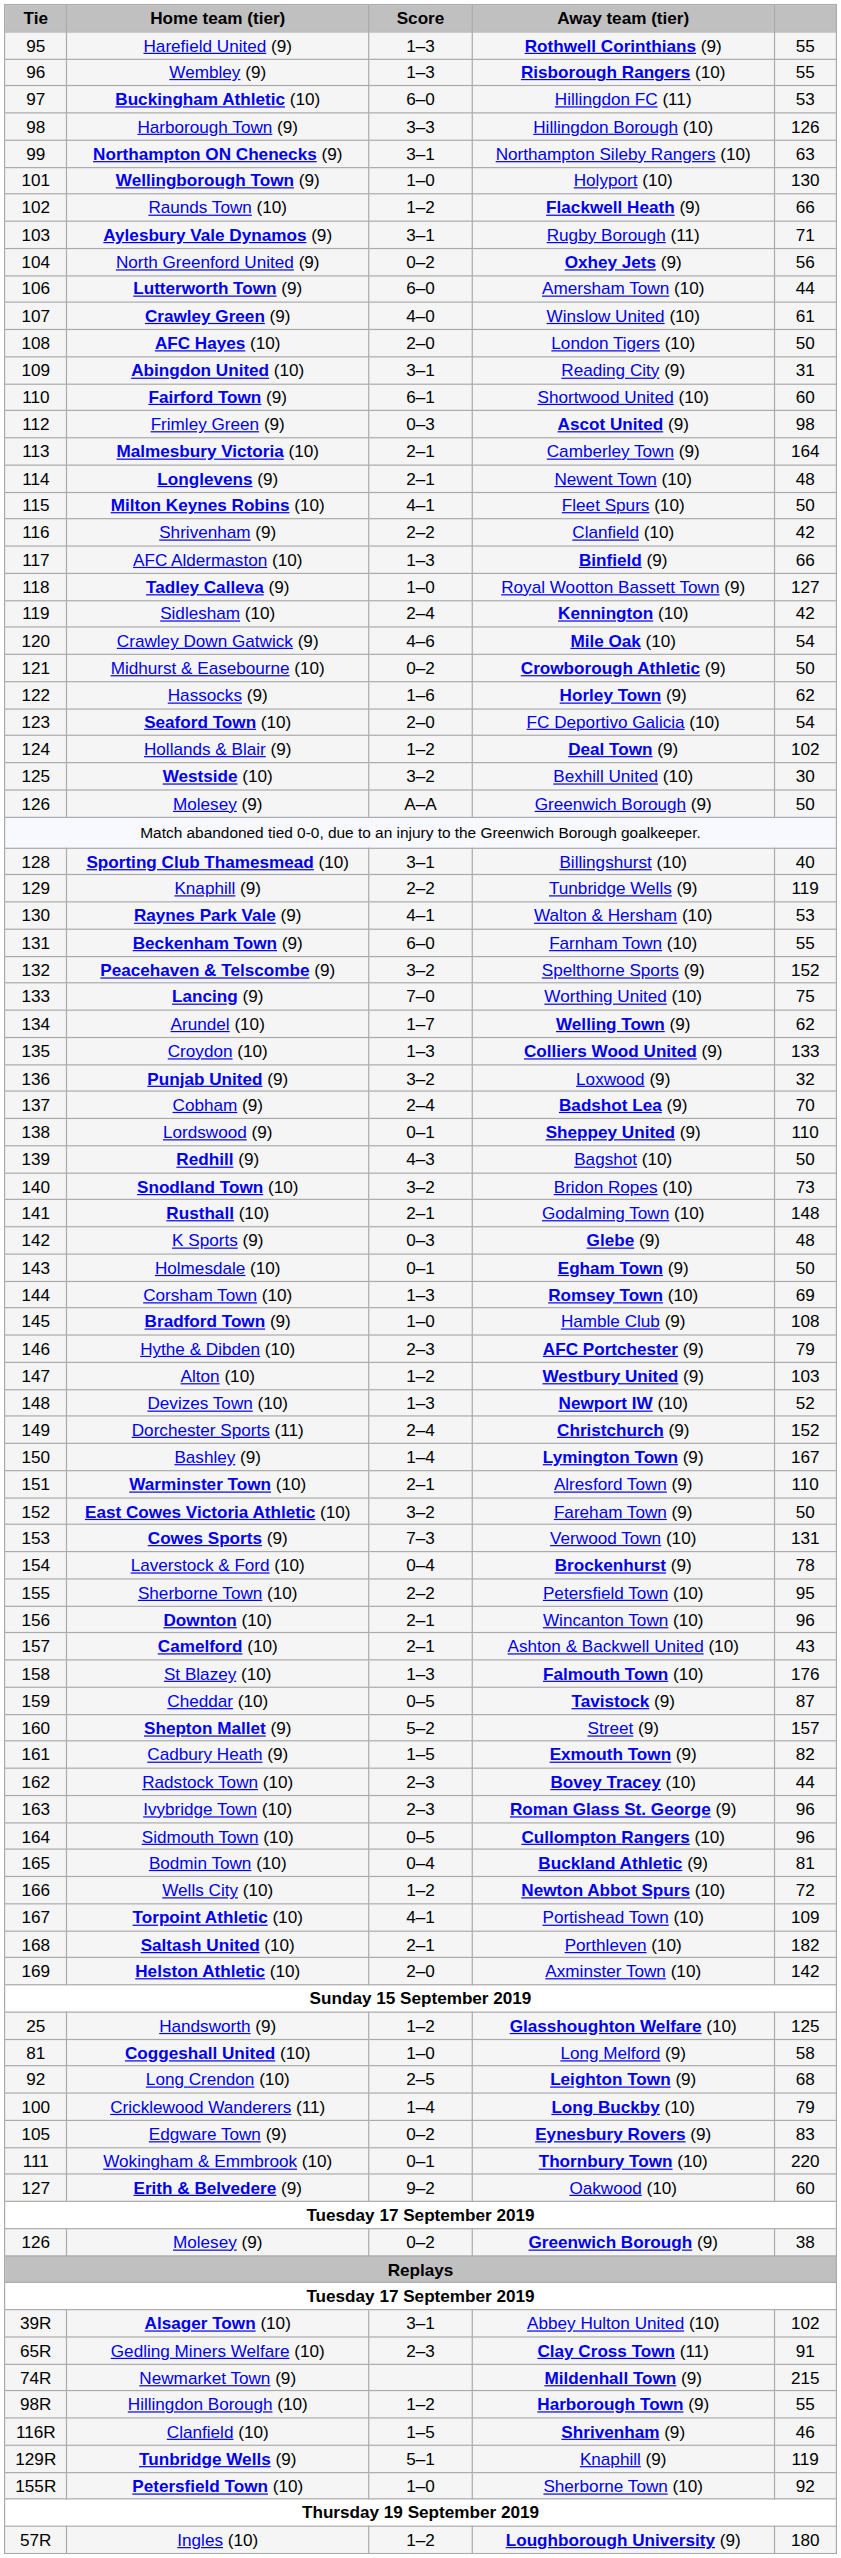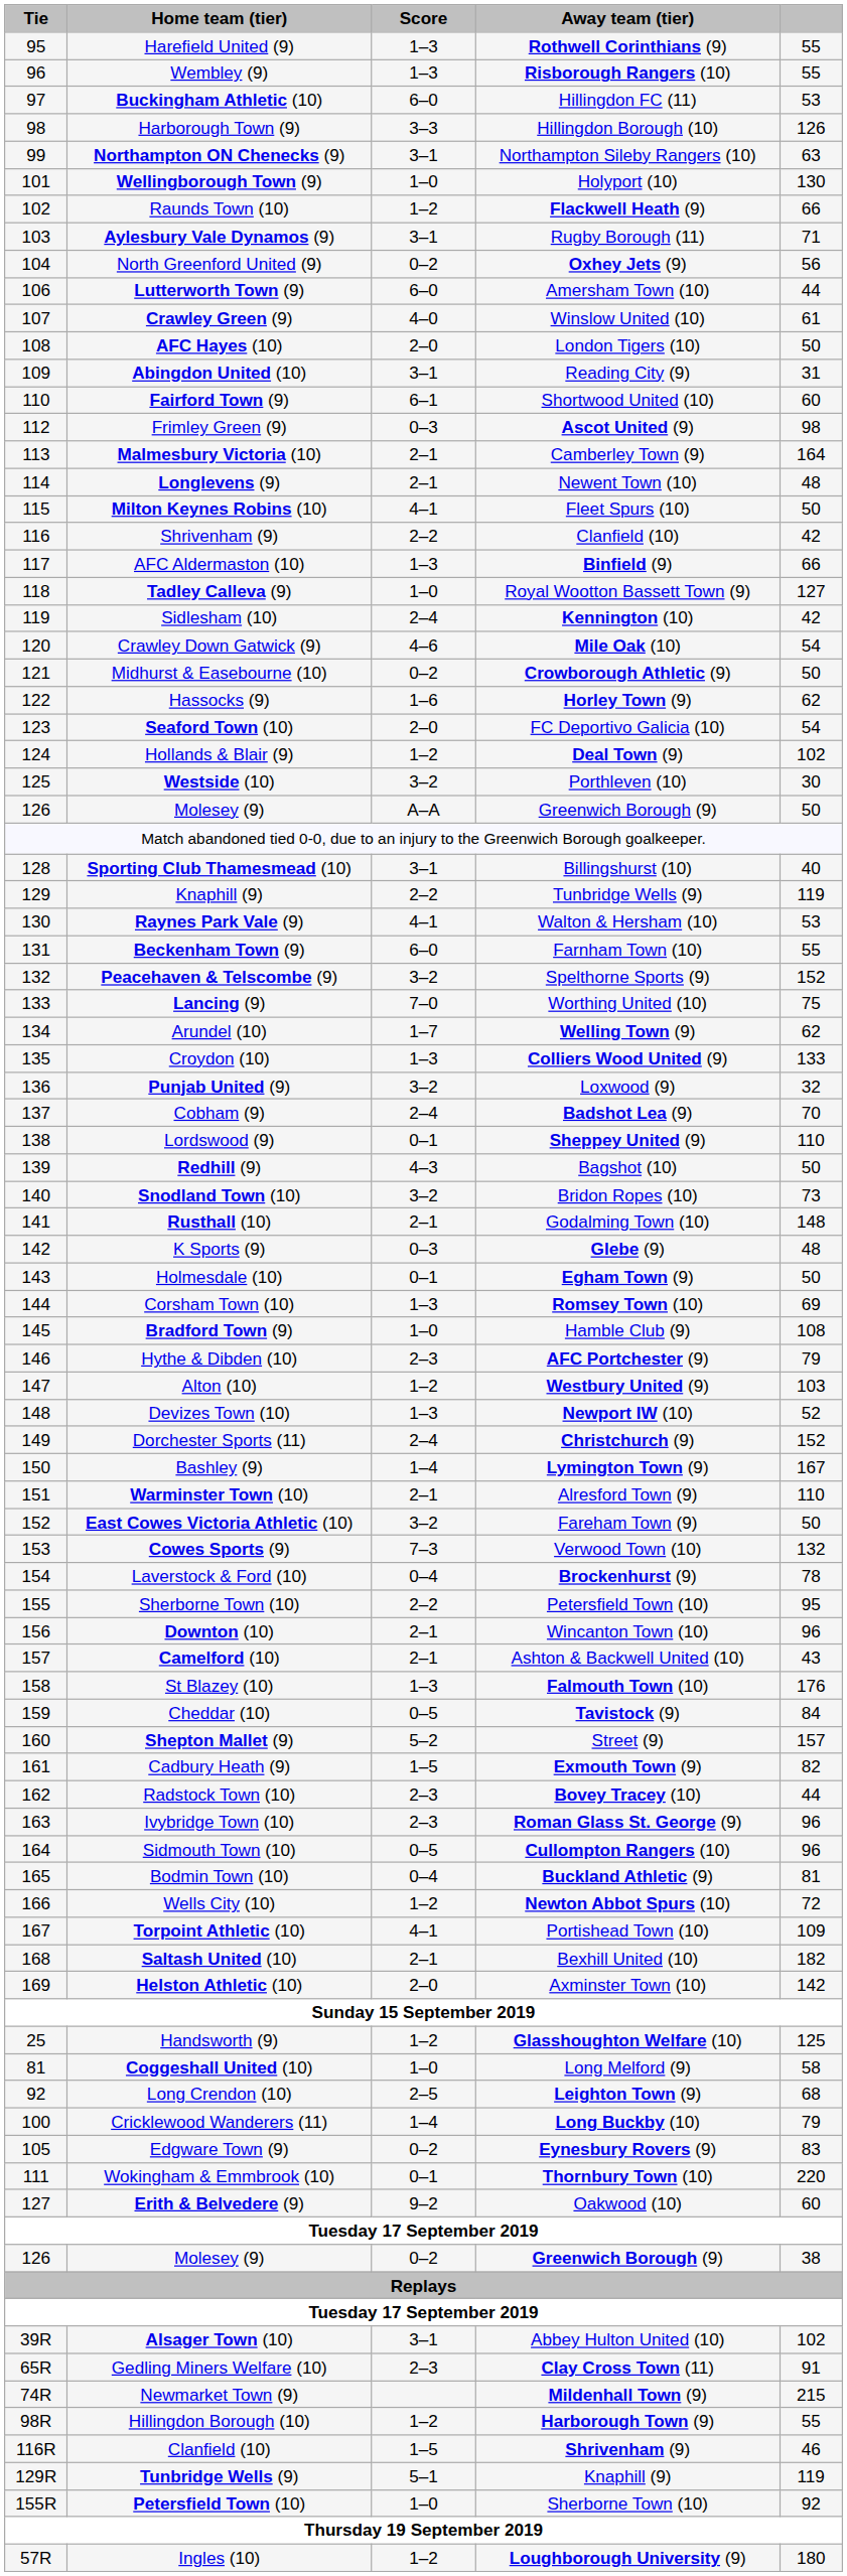 <table class="wikitable" style="width: 700px; background:WhiteSmoke; text-align:center; font-size:90%">
 <tr>
 <td scope="col" style="width:  7.50%; background:silver;"><strong>Tie</strong></td>
 <td scope="col" style="width: 36.25%; background:silver;"><strong>Home team (tier)</strong></td>
 <td scope="col" style="width: 12.50%; background:silver;"><strong>Score</strong></td>
 <td scope="col" style="width: 36.25%; background:silver;"><strong>Away team (tier)</strong></td>
 <td scope="col" style="width:  7.50%; background:silver;"><strong></strong></td>
 </tr>
 <tr>
 <td>95</td>
 <td><a href='#'>Harefield United</a> (9)</td>
 <td>1–3</td>
 <td><strong><a href='#'>Rothwell Corinthians</a></strong> (9)</td>
 <td>55</td>
 </tr>
 <tr>
 <td>96</td>
 <td><a href='#'>Wembley</a> (9)</td>
 <td>1–3</td>
 <td><strong><a href='#'>Risborough Rangers</a></strong> (10)</td>
 <td>55</td>
 </tr>
 <tr>
 <td>97</td>
 <td><strong><a href='#'>Buckingham Athletic</a></strong> (10)</td>
 <td>6–0</td>
 <td><a href='#'>Hillingdon FC</a> (11)</td>
 <td>53</td>
 </tr>
 <tr>
 <td>98</td>
 <td><a href='#'>Harborough Town</a> (9)</td>
 <td>3–3</td>
 <td><a href='#'>Hillingdon Borough</a> (10)</td>
 <td>126</td>
 </tr>
 <tr>
 <td>99</td>
 <td><strong><a href='#'>Northampton ON Chenecks</a></strong> (9)</td>
 <td>3–1</td>
 <td><a href='#'>Northampton Sileby Rangers</a> (10)</td>
 <td>63</td>
 </tr>
 <tr>
 <td>101</td>
 <td><strong><a href='#'>Wellingborough Town</a></strong> (9)</td>
 <td>1–0</td>
 <td><a href='#'>Holyport</a> (10)</td>
 <td>130</td>
 </tr>
 <tr>
 <td>102</td>
 <td><a href='#'>Raunds Town</a> (10)</td>
 <td>1–2</td>
 <td><strong><a href='#'>Flackwell Heath</a></strong> (9)</td>
 <td>66</td>
 </tr>
 <tr>
 <td>103</td>
 <td><strong><a href='#'>Aylesbury Vale Dynamos</a></strong> (9)</td>
 <td>3–1</td>
 <td><a href='#'>Rugby Borough</a> (11)</td>
 <td>71</td>
 </tr>
 <tr>
 <td>104</td>
 <td><a href='#'>North Greenford United</a> (9)</td>
 <td>0–2</td>
 <td><strong><a href='#'>Oxhey Jets</a></strong> (9)</td>
 <td>56</td>
 </tr>
 <tr>
 <td>106</td>
 <td><strong><a href='#'>Lutterworth Town</a></strong> (9)</td>
 <td>6–0</td>
 <td><a href='#'>Amersham Town</a> (10)</td>
 <td>44</td>
 </tr>
 <tr>
 <td>107</td>
 <td><strong><a href='#'>Crawley Green</a></strong> (9)</td>
 <td>4–0</td>
 <td><a href='#'>Winslow United</a> (10)</td>
 <td>61</td>
 </tr>
 <tr>
 <td>108</td>
 <td><strong><a href='#'>AFC Hayes</a></strong> (10)</td>
 <td>2–0</td>
 <td><a href='#'>London Tigers</a> (10)</td>
 <td>50</td>
 </tr>
 <tr>
 <td>109</td>
 <td><strong><a href='#'>Abingdon United</a></strong> (10)</td>
 <td>3–1</td>
 <td><a href='#'>Reading City</a> (9)</td>
 <td>31</td>
 </tr>
 <tr>
 <td>110</td>
 <td><strong><a href='#'>Fairford Town</a></strong> (9)</td>
 <td>6–1</td>
 <td><a href='#'>Shortwood United</a> (10)</td>
 <td>60</td>
 </tr>
 <tr>
 <td>112</td>
 <td><a href='#'>Frimley Green</a> (9)</td>
 <td>0–3</td>
 <td><strong><a href='#'>Ascot United</a></strong> (9)</td>
 <td>98</td>
 </tr>
 <tr>
 <td>113</td>
 <td><strong><a href='#'>Malmesbury Victoria</a></strong> (10)</td>
 <td>2–1</td>
 <td><a href='#'>Camberley Town</a> (9)</td>
 <td>164</td>
 </tr>
 <tr>
 <td>114</td>
 <td><strong><a href='#'>Longlevens</a></strong> (9)</td>
 <td>2–1</td>
 <td><a href='#'>Newent Town</a> (10)</td>
 <td>48</td>
 </tr>
 <tr>
 <td>115</td>
 <td><strong><a href='#'>Milton Keynes Robins</a></strong> (10)</td>
 <td>4–1</td>
 <td><a href='#'>Fleet Spurs</a> (10)</td>
 <td>50</td>
 </tr>
 <tr>
 <td>116</td>
 <td><a href='#'>Shrivenham</a> (9)</td>
 <td>2–2</td>
 <td><a href='#'>Clanfield</a> (10)</td>
 <td>42</td>
 </tr>
 <tr>
 <td>117</td>
 <td><a href='#'>AFC Aldermaston</a> (10)</td>
 <td>1–3</td>
 <td><strong><a href='#'>Binfield</a></strong> (9)</td>
 <td>66</td>
 </tr>
 <tr>
 <td>118</td>
 <td><strong><a href='#'>Tadley Calleva</a></strong> (9)</td>
 <td>1–0</td>
 <td><a href='#'>Royal Wootton Bassett Town</a> (9)</td>
 <td>127</td>
 </tr>
 <tr>
 <td>119</td>
 <td><a href='#'>Sidlesham</a> (10)</td>
 <td>2–4 </td>
 <td><strong><a href='#'>Kennington</a></strong> (10)</td>
 <td>42</td>
 </tr>
 <tr>
 <td>120</td>
 <td><a href='#'>Crawley Down Gatwick</a> (9)</td>
 <td>4–6</td>
 <td><strong><a href='#'>Mile Oak</a></strong> (10)</td>
 <td>54</td>
 </tr>
 <tr>
 <td>121</td>
 <td><a href='#'>Midhurst & Easebourne</a> (10)</td>
 <td>0–2</td>
 <td><strong><a href='#'>Crowborough Athletic</a></strong> (9)</td>
 <td>50</td>
 </tr>
 <tr>
 <td>122</td>
 <td><a href='#'>Hassocks</a> (9)</td>
 <td>1–6</td>
 <td><strong><a href='#'>Horley Town</a></strong> (9)</td>
 <td>62</td>
 </tr>
 <tr>
 <td>123</td>
 <td><strong><a href='#'>Seaford Town</a></strong> (10)</td>
 <td>2–0</td>
 <td><a href='#'>FC Deportivo Galicia</a> (10)</td>
 <td>54</td>
 </tr>
 <tr>
 <td>124</td>
 <td><a href='#'>Hollands & Blair</a> (9)</td>
 <td>1–2</td>
 <td><strong><a href='#'>Deal Town</a></strong> (9)</td>
 <td>102</td>
 </tr>
 <tr>
 <td>125</td>
 <td><strong><a href='#'>Westside</a></strong> (10)</td>
 <td>3–2</td>
-<td><a href='#'>Bexhill United</a> (10)</td>
+<td><a href='#'>Porthleven</a> (10)</td>
 <td>30</td>
 </tr>
 <tr>
 <td>126</td>
 <td><a href='#'>Molesey</a> (9)</td>
 <td>A–A</td>
 <td><a href='#'>Greenwich Borough</a> (9)</td>
 <td>50</td>
 </tr>
 <tr>
 <td colspan="5" style="background:GhostWhite; height:20px; text-align:center; font-size:90%">Match abandoned tied 0-0, due to an injury to the Greenwich Borough goalkeeper.</td>
 </tr>
 <tr>
 <td>128</td>
 <td><strong><a href='#'>Sporting Club Thamesmead</a></strong> (10)</td>
 <td>3–1</td>
 <td><a href='#'>Billingshurst</a> (10)</td>
 <td>40</td>
 </tr>
 <tr>
 <td>129</td>
 <td><a href='#'>Knaphill</a> (9)</td>
 <td>2–2</td>
 <td><a href='#'>Tunbridge Wells</a> (9)</td>
 <td>119</td>
 </tr>
 <tr>
 <td>130</td>
 <td><strong><a href='#'>Raynes Park Vale</a></strong> (9)</td>
 <td>4–1</td>
 <td><a href='#'>Walton & Hersham</a> (10)</td>
 <td>53</td>
 </tr>
 <tr>
 <td>131</td>
 <td><strong><a href='#'>Beckenham Town</a></strong> (9)</td>
 <td>6–0</td>
 <td><a href='#'>Farnham Town</a> (10)</td>
 <td>55</td>
 </tr>
 <tr>
 <td>132</td>
 <td><strong><a href='#'>Peacehaven & Telscombe</a></strong> (9)</td>
 <td>3–2 </td>
 <td><a href='#'>Spelthorne Sports</a> (9)</td>
 <td>152</td>
 </tr>
 <tr>
 <td>133</td>
 <td><strong><a href='#'>Lancing</a></strong> (9)</td>
 <td>7–0</td>
 <td><a href='#'>Worthing United</a> (10)</td>
 <td>75</td>
 </tr>
 <tr>
 <td>134</td>
 <td><a href='#'>Arundel</a> (10)</td>
 <td>1–7</td>
 <td><strong><a href='#'>Welling Town</a></strong> (9)</td>
 <td>62</td>
 </tr>
 <tr>
 <td>135</td>
 <td><a href='#'>Croydon</a> (10)</td>
 <td>1–3</td>
 <td><strong><a href='#'>Colliers Wood United</a></strong> (9)</td>
 <td>133</td>
 </tr>
 <tr>
 <td>136</td>
 <td><strong><a href='#'>Punjab United</a></strong> (9)</td>
 <td>3–2</td>
 <td><a href='#'>Loxwood</a> (9)</td>
 <td>32</td>
 </tr>
 <tr>
 <td>137</td>
 <td><a href='#'>Cobham</a> (9)</td>
 <td>2–4</td>
 <td><strong><a href='#'>Badshot Lea</a></strong> (9)</td>
 <td>70</td>
 </tr>
 <tr>
 <td>138</td>
 <td><a href='#'>Lordswood</a> (9)</td>
 <td>0–1</td>
 <td><strong><a href='#'>Sheppey United</a></strong> (9)</td>
 <td>110</td>
 </tr>
 <tr>
 <td>139</td>
 <td><strong><a href='#'>Redhill</a></strong> (9)</td>
 <td>4–3</td>
 <td><a href='#'>Bagshot</a> (10)</td>
 <td>50</td>
 </tr>
 <tr>
 <td>140</td>
 <td><strong><a href='#'>Snodland Town</a></strong> (10)</td>
 <td>3–2</td>
 <td><a href='#'>Bridon Ropes</a> (10)</td>
 <td>73</td>
 </tr>
 <tr>
 <td>141</td>
 <td><strong><a href='#'>Rusthall</a></strong> (10)</td>
 <td>2–1</td>
 <td><a href='#'>Godalming Town</a> (10)</td>
 <td>148</td>
 </tr>
 <tr>
 <td>142</td>
 <td><a href='#'>K Sports</a> (9)</td>
 <td>0–3</td>
 <td><strong><a href='#'>Glebe</a></strong> (9)</td>
 <td>48</td>
 </tr>
 <tr>
 <td>143</td>
 <td><a href='#'>Holmesdale</a> (10)</td>
 <td>0–1</td>
 <td><strong><a href='#'>Egham Town</a></strong> (9)</td>
 <td>50</td>
 </tr>
 <tr>
 <td>144</td>
 <td><a href='#'>Corsham Town</a> (10)</td>
 <td>1–3</td>
 <td><strong><a href='#'>Romsey Town</a></strong> (10)</td>
 <td>69</td>
 </tr>
 <tr>
 <td>145</td>
 <td><strong><a href='#'>Bradford Town</a></strong> (9)</td>
 <td>1–0</td>
 <td><a href='#'>Hamble Club</a> (9)</td>
 <td>108</td>
 </tr>
 <tr>
 <td>146</td>
 <td><a href='#'>Hythe & Dibden</a> (10)</td>
 <td>2–3</td>
 <td><strong><a href='#'>AFC Portchester</a></strong> (9)</td>
 <td>79</td>
 </tr>
 <tr>
 <td>147</td>
 <td><a href='#'>Alton</a> (10)</td>
 <td>1–2</td>
 <td><strong><a href='#'>Westbury United</a></strong> (9)</td>
 <td>103</td>
 </tr>
 <tr>
 <td>148</td>
 <td><a href='#'>Devizes Town</a> (10)</td>
 <td>1–3</td>
 <td><strong><a href='#'>Newport IW</a></strong> (10)</td>
 <td>52</td>
 </tr>
 <tr>
 <td>149</td>
 <td><a href='#'>Dorchester Sports</a> (11)</td>
 <td>2–4</td>
 <td><strong><a href='#'>Christchurch</a></strong> (9)</td>
 <td>152</td>
 </tr>
 <tr>
 <td>150</td>
 <td><a href='#'>Bashley</a> (9)</td>
 <td>1–4</td>
 <td><strong><a href='#'>Lymington Town</a></strong> (9)</td>
 <td>167</td>
 </tr>
 <tr>
 <td>151</td>
 <td><strong><a href='#'>Warminster Town</a></strong> (10)</td>
 <td>2–1</td>
 <td><a href='#'>Alresford Town</a> (9)</td>
 <td>110</td>
 </tr>
 <tr>
 <td>152</td>
 <td><strong><a href='#'>East Cowes Victoria Athletic</a></strong> (10)</td>
 <td>3–2</td>
 <td><a href='#'>Fareham Town</a> (9)</td>
 <td>50</td>
 </tr>
 <tr>
 <td>153</td>
 <td><strong><a href='#'>Cowes Sports</a></strong> (9)</td>
 <td>7–3</td>
 <td><a href='#'>Verwood Town</a> (10)</td>
-<td>131</td>
+<td>132</td>
 </tr>
 <tr>
 <td>154</td>
 <td><a href='#'>Laverstock & Ford</a> (10)</td>
 <td>0–4</td>
 <td><strong><a href='#'>Brockenhurst</a></strong> (9)</td>
 <td>78</td>
 </tr>
 <tr>
 <td>155</td>
 <td><a href='#'>Sherborne Town</a> (10)</td>
 <td>2–2</td>
 <td><a href='#'>Petersfield Town</a> (10)</td>
 <td>95</td>
 </tr>
 <tr>
 <td>156</td>
 <td><strong><a href='#'>Downton</a></strong> (10)</td>
 <td>2–1</td>
 <td><a href='#'>Wincanton Town</a> (10)</td>
 <td>96</td>
 </tr>
 <tr>
 <td>157</td>
 <td><strong><a href='#'>Camelford</a></strong> (10)</td>
 <td>2–1</td>
 <td><a href='#'>Ashton & Backwell United</a> (10)</td>
 <td>43</td>
 </tr>
 <tr>
 <td>158</td>
 <td><a href='#'>St Blazey</a> (10)</td>
 <td>1–3</td>
 <td><strong><a href='#'>Falmouth Town</a></strong> (10)</td>
 <td>176</td>
 </tr>
 <tr>
 <td>159</td>
 <td><a href='#'>Cheddar</a> (10)</td>
 <td>0–5</td>
 <td><strong><a href='#'>Tavistock</a></strong> (9)</td>
-<td>87</td>
+<td>84</td>
 </tr>
 <tr>
 <td>160</td>
 <td><strong><a href='#'>Shepton Mallet</a></strong> (9)</td>
 <td>5–2</td>
 <td><a href='#'>Street</a> (9)</td>
 <td>157</td>
 </tr>
 <tr>
 <td>161</td>
 <td><a href='#'>Cadbury Heath</a> (9)</td>
 <td>1–5</td>
 <td><strong><a href='#'>Exmouth Town</a></strong> (9)</td>
 <td>82</td>
 </tr>
 <tr>
 <td>162</td>
 <td><a href='#'>Radstock Town</a> (10)</td>
 <td>2–3</td>
 <td><strong><a href='#'>Bovey Tracey</a></strong> (10)</td>
 <td>44</td>
 </tr>
 <tr>
 <td>163</td>
 <td><a href='#'>Ivybridge Town</a> (10)</td>
 <td>2–3</td>
 <td><strong><a href='#'>Roman Glass St. George</a></strong> (9)</td>
 <td>96</td>
 </tr>
 <tr>
 <td>164</td>
 <td><a href='#'>Sidmouth Town</a> (10)</td>
 <td>0–5</td>
 <td><strong><a href='#'>Cullompton Rangers</a></strong> (10)</td>
 <td>96</td>
 </tr>
 <tr>
 <td>165</td>
 <td><a href='#'>Bodmin Town</a> (10)</td>
 <td>0–4</td>
 <td><strong><a href='#'>Buckland Athletic</a></strong> (9)</td>
 <td>81</td>
 </tr>
 <tr>
 <td>166</td>
 <td><a href='#'>Wells City</a> (10)</td>
 <td>1–2</td>
 <td><strong><a href='#'>Newton Abbot Spurs</a></strong> (10)</td>
 <td>72</td>
 </tr>
 <tr>
 <td>167</td>
 <td><strong><a href='#'>Torpoint Athletic</a></strong> (10)</td>
 <td>4–1 </td>
 <td><a href='#'>Portishead Town</a> (10)</td>
 <td>109</td>
 </tr>
 <tr>
 <td>168</td>
 <td><strong><a href='#'>Saltash United</a></strong> (10)</td>
 <td>2–1</td>
-<td><a href='#'>Porthleven</a> (10)</td>
+<td><a href='#'>Bexhill United</a> (10)</td>
 <td>182</td>
 </tr>
 <tr>
 <td>169</td>
 <td><strong><a href='#'>Helston Athletic</a></strong> (10)</td>
 <td>2–0</td>
 <td><a href='#'>Axminster Town</a> (10)</td>
 <td>142</td>
 </tr>
 <tr>
 <td colspan="5" style= background:White><strong>Sunday 15 September 2019</strong></td>
 </tr>
 <tr>
 <td>25</td>
 <td><a href='#'>Handsworth</a> (9)</td>
 <td>1–2</td>
 <td><strong><a href='#'>Glasshoughton Welfare</a></strong> (10)</td>
 <td>125</td>
 </tr>
 <tr>
 <td>81</td>
 <td><strong><a href='#'>Coggeshall United</a></strong> (10)</td>
 <td>1–0</td>
 <td><a href='#'>Long Melford</a> (9)</td>
 <td>58</td>
 </tr>
 <tr>
 <td>92</td>
 <td><a href='#'>Long Crendon</a> (10)</td>
 <td>2–5</td>
 <td><strong><a href='#'>Leighton Town</a></strong> (9)</td>
 <td>68</td>
 </tr>
 <tr>
 <td>100</td>
 <td><a href='#'>Cricklewood Wanderers</a> (11)</td>
 <td>1–4</td>
 <td><strong><a href='#'>Long Buckby</a></strong> (10)</td>
 <td>79</td>
 </tr>
 <tr>
 <td>105</td>
 <td><a href='#'>Edgware Town</a> (9)</td>
 <td>0–2</td>
 <td><strong><a href='#'>Eynesbury Rovers</a></strong> (9)</td>
 <td>83</td>
 </tr>
 <tr>
 <td>111</td>
 <td><a href='#'>Wokingham & Emmbrook</a> (10)</td>
 <td>0–1</td>
 <td><strong><a href='#'>Thornbury Town</a></strong> (10)</td>
 <td>220</td>
 </tr>
 <tr>
 <td>127</td>
 <td><strong><a href='#'>Erith & Belvedere</a></strong> (9)</td>
 <td>9–2</td>
 <td><a href='#'>Oakwood</a> (10)</td>
 <td>60</td>
 </tr>
 <tr>
 <td colspan="5" style= background:White><strong>Tuesday 17 September 2019</strong></td>
 </tr>
 <tr>
 <td>126</td>
 <td><a href='#'>Molesey</a> (9)</td>
 <td>0–2</td>
 <td><strong><a href='#'>Greenwich Borough</a></strong> (9)</td>
 <td>38</td>
 </tr>
 <tr>
 <td colspan="5" style= background:Silver><strong>Replays</strong></td>
 </tr>
 <tr>
 <td colspan="5" style= background:White><strong>Tuesday 17 September 2019</strong></td>
 </tr>
 <tr>
 <td>39R</td>
 <td><strong><a href='#'>Alsager Town</a></strong> (10)</td>
 <td>3–1</td>
 <td><a href='#'>Abbey Hulton United</a> (10)</td>
 <td>102</td>
 </tr>
 <tr>
 <td>65R</td>
 <td><a href='#'>Gedling Miners Welfare</a> (10)</td>
 <td>2–3</td>
 <td><strong><a href='#'>Clay Cross Town</a></strong> (11)</td>
 <td>91</td>
 </tr>
 <tr>
 <td>74R</td>
 <td><a href='#'>Newmarket Town</a> (9)</td>
 <td></td>
 <td><strong><a href='#'>Mildenhall Town</a></strong> (9)</td>
 <td>215</td>
 </tr>
 <tr>
 <td>98R</td>
 <td><a href='#'>Hillingdon Borough</a> (10)</td>
 <td>1–2</td>
 <td><strong><a href='#'>Harborough Town</a></strong> (9)</td>
 <td>55</td>
 </tr>
 <tr>
 <td>116R</td>
 <td><a href='#'>Clanfield</a> (10)</td>
 <td>1–5</td>
 <td><strong><a href='#'>Shrivenham</a></strong> (9)</td>
 <td>46</td>
 </tr>
 <tr>
 <td>129R</td>
 <td><strong><a href='#'>Tunbridge Wells</a></strong> (9)</td>
 <td>5–1</td>
 <td><a href='#'>Knaphill</a> (9)</td>
 <td>119</td>
 </tr>
 <tr>
 <td>155R</td>
 <td><strong><a href='#'>Petersfield Town</a></strong> (10)</td>
 <td>1–0</td>
 <td><a href='#'>Sherborne Town</a> (10)</td>
 <td>92</td>
 </tr>
 <tr>
 <td colspan="5" style= background:White><strong>Thursday 19 September 2019</strong></td>
 </tr>
 <tr>
 <td>57R</td>
 <td><a href='#'>Ingles</a> (10)</td>
 <td>1–2 </td>
 <td><strong><a href='#'>Loughborough University</a></strong> (9)</td>
 <td>180</td>
 </tr>
 <tr>
 </tr>
 </table>
